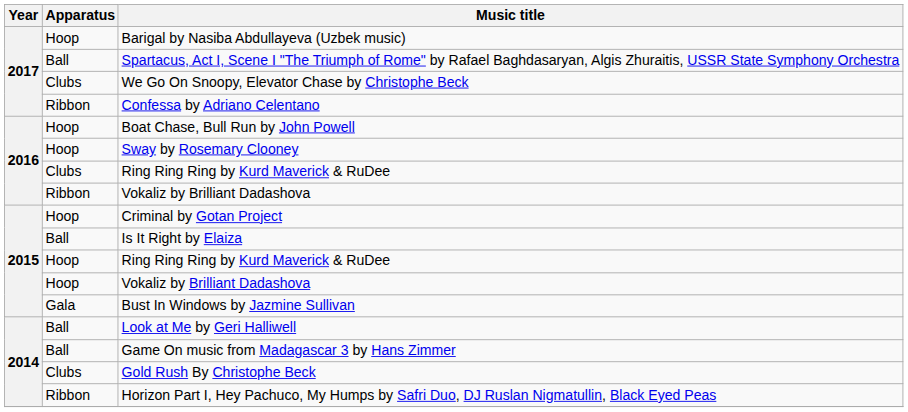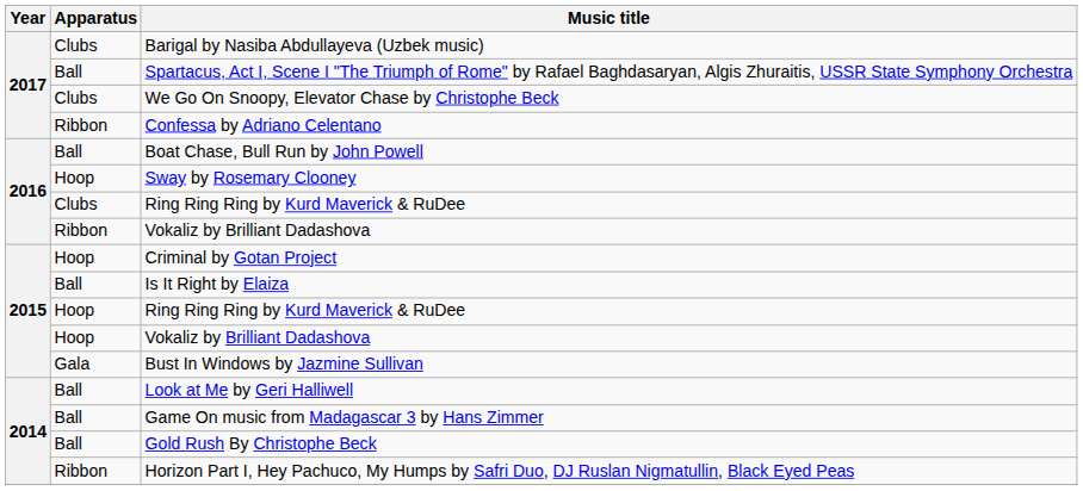 <table class="wikitable plainrowheaders">
 <tr>
 <th scope=col>Year</th>
 <th scope=col>Apparatus</th>
 <th scope=col>Music title </th>
 </tr>
 <tr>
 <th scope=row rowspan=4>2017</th>
-<td>Hoop</td>
+<td>Clubs</td>
 <td>Barigal by Nasiba Abdullayeva (Uzbek music)</td>
 </tr>
 <tr>
 <td>Ball</td>
 <td><a href='#'>Spartacus, Act I, Scene I "The Triumph of Rome"</a> by Rafael Baghdasaryan, Algis Zhuraitis, <a href='#'>USSR State Symphony Orchestra</a></td>
 </tr>
 <tr>
 <td>Clubs</td>
 <td>We Go On Snoopy, Elevator Chase by <a href='#'>Christophe Beck</a></td>
 </tr>
 <tr>
 <td>Ribbon</td>
 <td><a href='#'>Confessa</a> by <a href='#'>Adriano Celentano</a></td>
 </tr>
 <tr>
 <th scope=row rowspan=4>2016</th>
-<td>Hoop</td>
+<td>Ball</td>
 <td>Boat Chase, Bull Run by <a href='#'>John Powell</a></td>
 </tr>
 <tr>
 <td>Hoop</td>
 <td><a href='#'>Sway</a> by <a href='#'>Rosemary Clooney</a></td>
 </tr>
 <tr>
 <td>Clubs</td>
 <td>Ring Ring Ring by <a href='#'>Kurd Maverick</a> & RuDee</td>
 </tr>
 <tr>
 <td>Ribbon</td>
 <td>Vokaliz by Brilliant Dadashova</td>
 </tr>
 <tr>
 <th scope=row rowspan=5>2015</th>
 <td>Hoop</td>
 <td>Criminal by <a href='#'>Gotan Project</a></td>
 </tr>
 <tr>
 <td>Ball</td>
 <td>Is It Right by <a href='#'>Elaiza</a></td>
 </tr>
 <tr>
 <td>Hoop</td>
 <td>Ring Ring Ring by <a href='#'>Kurd Maverick</a> & RuDee</td>
 </tr>
 <tr>
 <td>Hoop</td>
 <td>Vokaliz by <a href='#'>Brilliant Dadashova</a></td>
 </tr>
 <tr>
 <td>Gala</td>
 <td>Bust In Windows by <a href='#'>Jazmine Sullivan</a></td>
 </tr>
 <tr>
 <th scope=row rowspan=4>2014</th>
 <td>Ball</td>
 <td><a href='#'>Look at Me</a> by <a href='#'>Geri Halliwell</a></td>
 </tr>
 <tr>
 <td>Ball</td>
 <td>Game On music from <a href='#'>Madagascar 3</a> by <a href='#'>Hans Zimmer</a></td>
 </tr>
 <tr>
-<td>Clubs</td>
+<td>Ball</td>
 <td><a href='#'>Gold Rush</a> By <a href='#'>Christophe Beck</a></td>
 </tr>
 <tr>
 <td>Ribbon</td>
 <td>Horizon Part I, Hey Pachuco, My Humps by <a href='#'>Safri Duo</a>, <a href='#'>DJ Ruslan Nigmatullin</a>, <a href='#'>Black Eyed Peas</a></td>
 </tr>
 <tr>
 </tr>
 </table>
